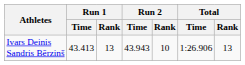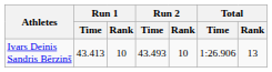 <table class="wikitable" border="1" style="font-size:90%">
 <tr>
 <th rowspan="2">Athletes</th>
 <th colspan="2">Run 1</th>
 <th colspan="2">Run 2</th>
 <th colspan="2">Total</th>
 </tr>
 <tr>
 <th>Time</th>
 <th>Rank</th>
 <th>Time</th>
 <th>Rank</th>
 <th>Time</th>
 <th>Rank</th>
 </tr>
 <tr>
 <td><a href='#'>Ivars Deinis</a><br><a href='#'>Sandris Bērzinš</a></td>
 <td align="center">43.413</td>
-<td align="center">13</td>
-<td align="center">43.943</td>
+<td align="center">10</td>
+<td align="center">43.493</td>
 <td align="center">10</td>
 <td align="center">1:26.906</td>
 <td align="center">13</td>
 </tr>
 </table>
